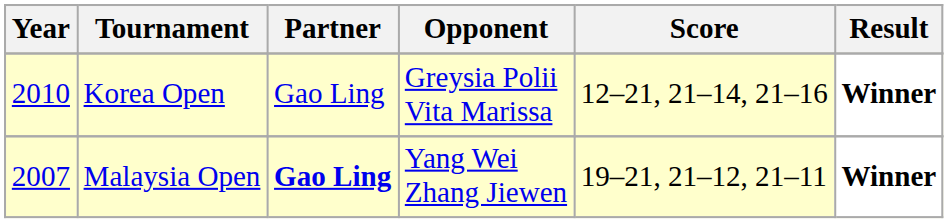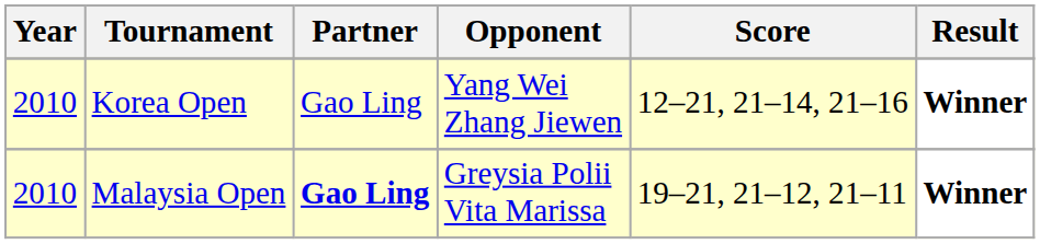 <table class="sortable wikitable" style="font-size: 90%;">
 <tr>
 <th>Year</th>
 <th>Tournament</th>
 <th>Partner</th>
 <th>Opponent</th>
 <th>Score</th>
 <th>Result</th>
 </tr>
 <tr>
 </tr>
 <tr style="background:#FFFFCC">
 <td align="center"><a href='#'>2010</a></td>
 <td align="left"><a href='#'>Korea Open</a></td>
 <td align="left"> <a href='#'>Gao Ling</a></td>
-<td align="left"> <a href='#'>Greysia Polii</a> <br>  <a href='#'>Vita Marissa</a></td>
+<td align="left"> <a href='#'>Yang Wei</a> <br>  <a href='#'>Zhang Jiewen</a></td>
 <td align="left">12–21, 21–14, 21–16</td>
 <td style="text-align:left; background:white"> <strong>Winner</strong></td>
 </tr>
 <tr>
 </tr>
 <tr style="background:#FFFFCC">
-<td align="center"><a href='#'>2007</a></td>
+<td align="center"><a href='#'>2010</a></td>
 <td align="left"><a href='#'>Malaysia Open</a></td>
 <td align="left"><strong> <a href='#'>Gao Ling</a></strong></td>
-<td align="left"> <a href='#'>Yang Wei</a> <br>  <a href='#'>Zhang Jiewen</a></td>
+<td align="left"> <a href='#'>Greysia Polii</a> <br>  <a href='#'>Vita Marissa</a></td>
 <td align="left">19–21, 21–12, 21–11</td>
 <td style="text-align:left; background:white"> <strong>Winner</strong></td>
 </tr>
 </table>
